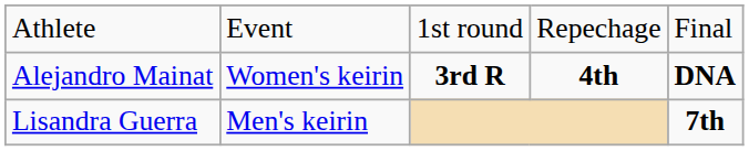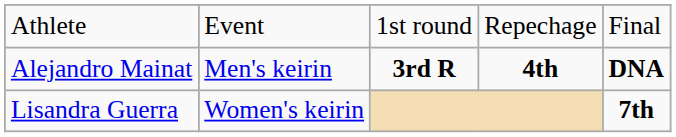 <table class="wikitable" style="font-size:90%">
 <tr>
 <td>Athlete</td>
 <td>Event</td>
 <td>1st round</td>
 <td>Repechage</td>
 <td>Final</td>
 </tr>
 <tr>
 <td><a href='#'>Alejandro Mainat</a></td>
-<td><a href='#'>Women's keirin</a></td>
+<td><a href='#'>Men's keirin</a></td>
 <td align=center><strong>3rd R</strong></td>
 <td align=center><strong>4th</strong></td>
 <td align=center><strong>DNA</strong></td>
 </tr>
 <tr>
 <td><a href='#'>Lisandra Guerra</a></td>
-<td><a href='#'>Men's keirin</a></td>
+<td><a href='#'>Women's keirin</a></td>
 <td bgcolor=wheat colspan=2></td>
 <td align=center><strong>7th</strong></td>
 </tr>
 </table>
